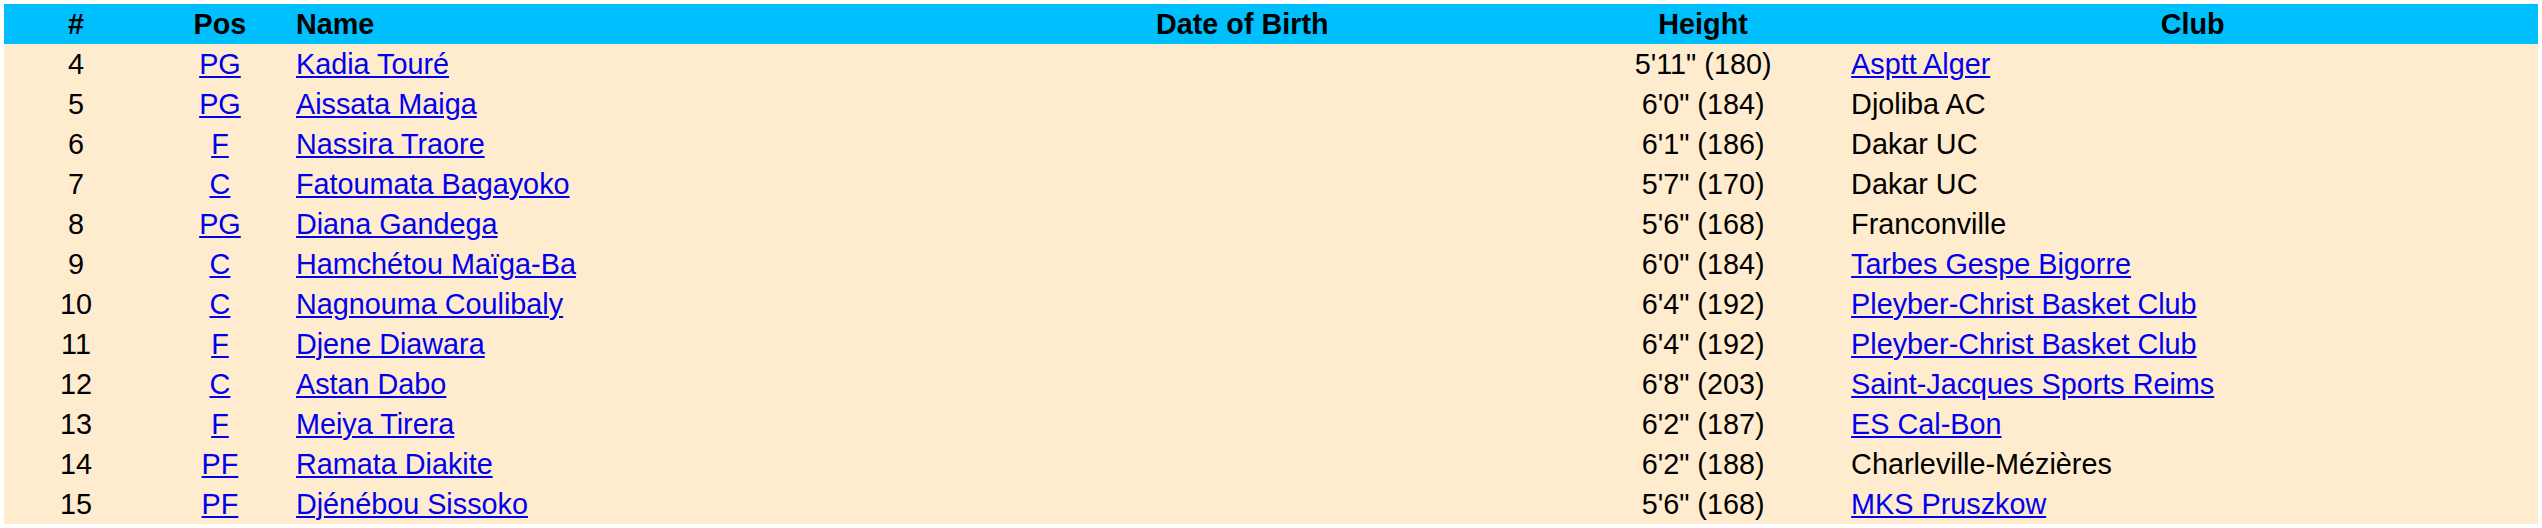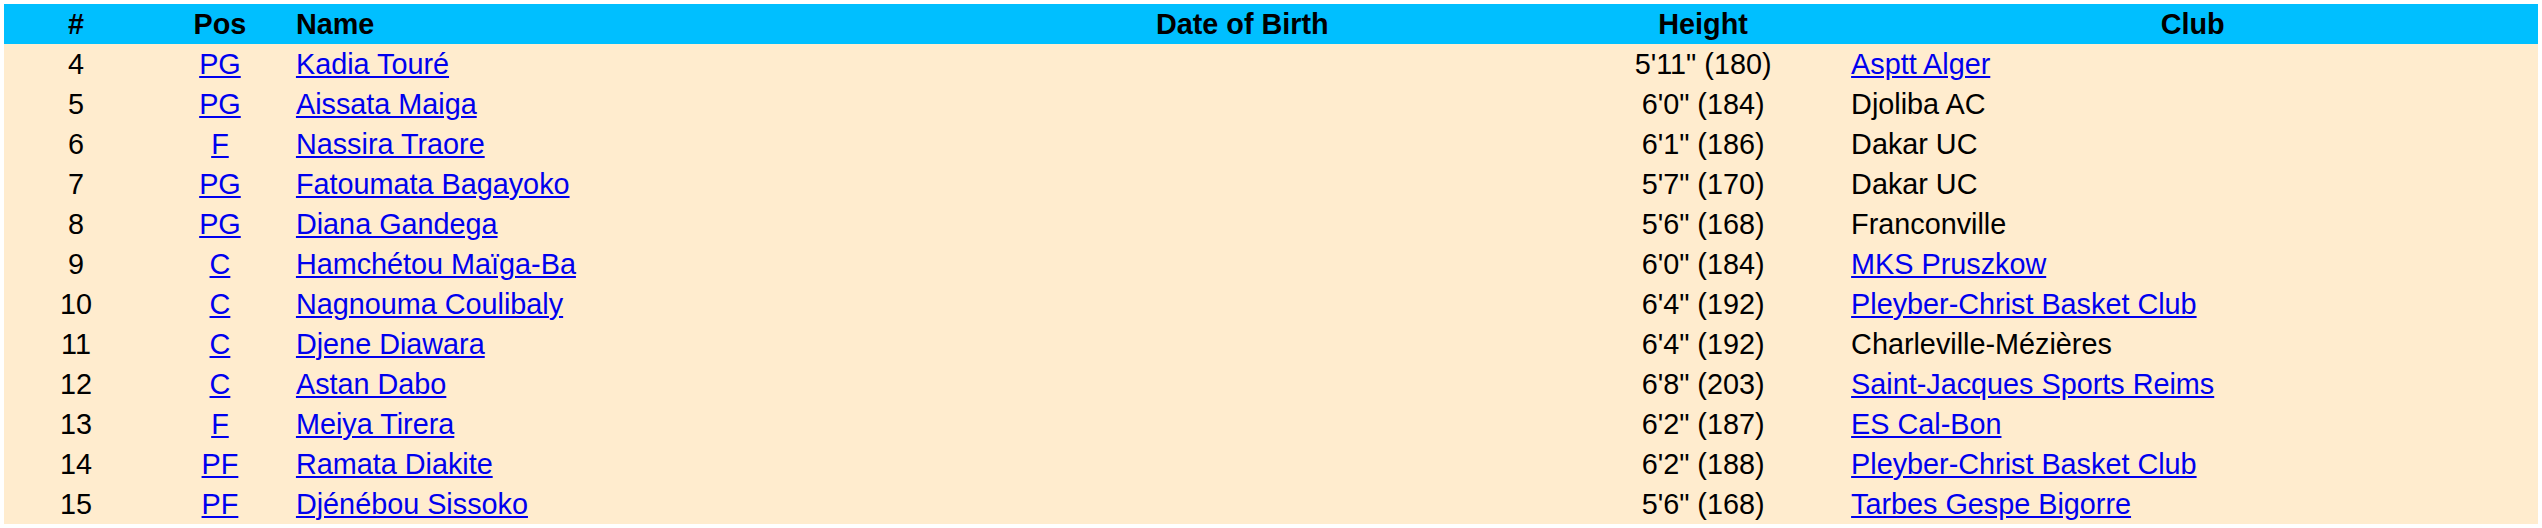 <table border=0 cellpadding=2 cellspacing=0  |- bgcolor=#FFECCE style="text-align:center; font-size:90%;" width=80%>
 <tr bgcolor=#00BFFF>
 <th width=5%>#</th>
 <th width=5%>Pos</th>
 <th width=22% align=left>Name</th>
 <th width=22%>Date of Birth</th>
 <th width=10%>Height</th>
 <th width=24%>Club</th>
 </tr>
 <tr>
 <td>4</td>
 <td><a href='#'>PG</a></td>
 <td align=left><a href='#'>Kadia Touré</a></td>
 <td align=left></td>
 <td>5'11" (180)</td>
 <td align=left> <a href='#'>Asptt Alger</a></td>
 </tr>
 <tr>
 <td>5</td>
 <td><a href='#'>PG</a></td>
 <td align=left><a href='#'>Aissata Maiga</a></td>
 <td align=left></td>
 <td>6'0" (184)</td>
 <td align=left> Djoliba AC</td>
 </tr>
 <tr>
 <td>6</td>
 <td><a href='#'>F</a></td>
 <td align=left><a href='#'>Nassira Traore</a></td>
 <td align=left></td>
 <td>6'1" (186)</td>
 <td align=left> Dakar UC</td>
 </tr>
 <tr>
 <td>7</td>
-<td><a href='#'>C</a></td>
+<td><a href='#'>PG</a></td>
 <td align=left><a href='#'>Fatoumata Bagayoko</a></td>
 <td align=left></td>
 <td>5'7" (170)</td>
 <td align=left> Dakar UC</td>
 </tr>
 <tr>
 <td>8</td>
 <td><a href='#'>PG</a></td>
 <td align=left><a href='#'>Diana Gandega</a></td>
 <td align=left></td>
 <td>5'6" (168)</td>
 <td align=left> Franconville</td>
 </tr>
 <tr>
 <td>9</td>
 <td><a href='#'>C</a></td>
 <td align=left><a href='#'>Hamchétou Maïga-Ba</a></td>
 <td align=left></td>
 <td>6'0" (184)</td>
-<td align=left> <a href='#'>Tarbes Gespe Bigorre</a></td>
+<td align=left> <a href='#'>MKS Pruszkow</a></td>
 </tr>
 <tr>
 <td>10</td>
 <td><a href='#'>C</a></td>
 <td align=left><a href='#'>Nagnouma Coulibaly</a></td>
 <td align=left></td>
 <td>6'4" (192)</td>
 <td align=left> <a href='#'>Pleyber-Christ Basket Club</a></td>
 </tr>
 <tr>
 <td>11</td>
-<td><a href='#'>F</a></td>
+<td><a href='#'>C</a></td>
 <td align=left><a href='#'>Djene Diawara</a></td>
 <td align=left></td>
 <td>6'4" (192)</td>
-<td align=left> <a href='#'>Pleyber-Christ Basket Club</a></td>
+<td align=left> Charleville-Mézières</td>
 </tr>
 <tr>
 <td>12</td>
 <td><a href='#'>C</a></td>
 <td align=left><a href='#'>Astan Dabo</a></td>
 <td align=left></td>
 <td>6'8" (203)</td>
 <td align=left> <a href='#'>Saint-Jacques Sports Reims</a></td>
 </tr>
 <tr>
 <td>13</td>
 <td><a href='#'>F</a></td>
 <td align=left><a href='#'>Meiya Tirera</a></td>
 <td align=left></td>
 <td>6'2" (187)</td>
 <td align=left> <a href='#'>ES Cal-Bon</a></td>
 </tr>
 <tr>
 <td>14</td>
 <td><a href='#'>PF</a></td>
 <td align=left><a href='#'>Ramata Diakite</a></td>
 <td align=left></td>
 <td>6'2" (188)</td>
-<td align=left> Charleville-Mézières</td>
+<td align=left> <a href='#'>Pleyber-Christ Basket Club</a></td>
 </tr>
 <tr>
 <td>15</td>
 <td><a href='#'>PF</a></td>
 <td align=left><a href='#'>Djénébou Sissoko</a></td>
 <td align=left></td>
 <td>5'6" (168)</td>
-<td align=left> <a href='#'>MKS Pruszkow</a></td>
+<td align=left> <a href='#'>Tarbes Gespe Bigorre</a></td>
 </tr>
 </table>
